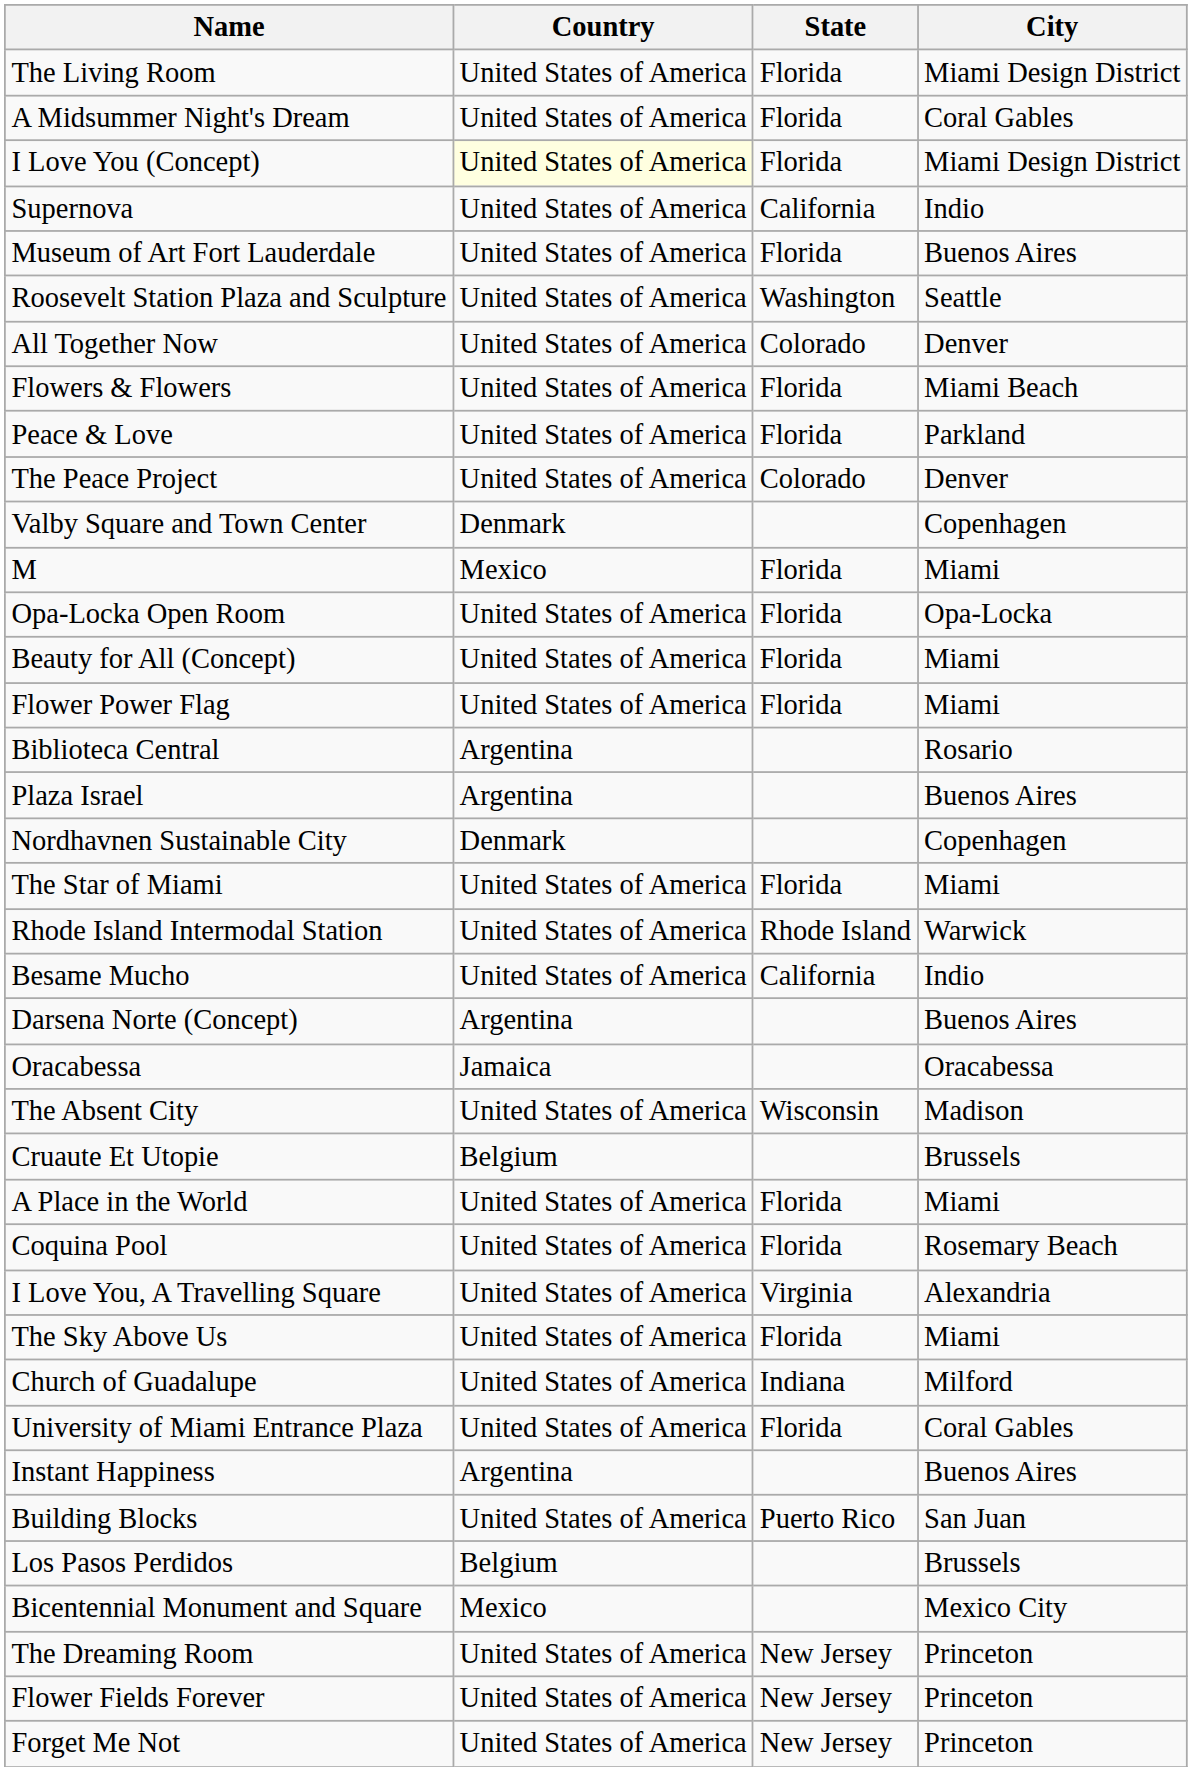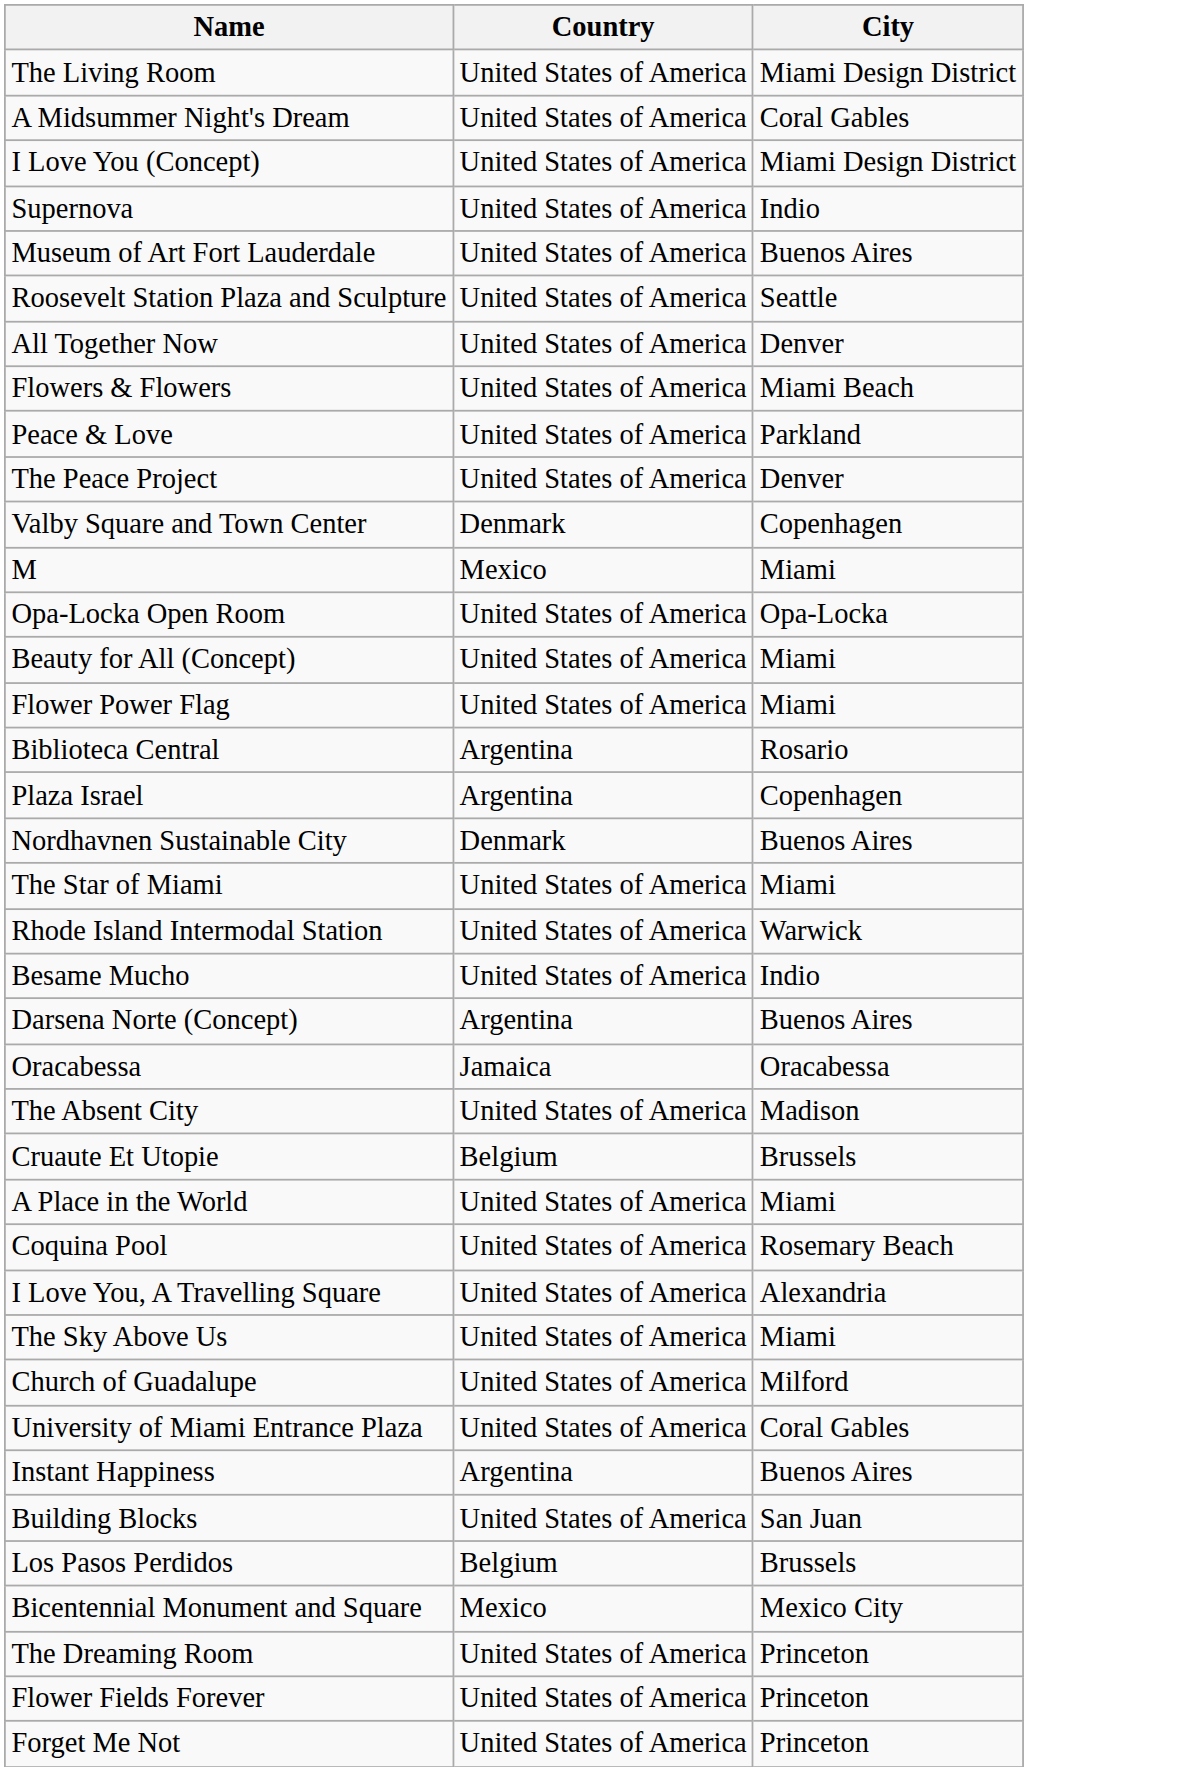 <table class="wikitable sortable">
 <tr>
 <th>Name</th>
 <th>Country</th>
-<th>State</th>
 <th>City</th>
 </tr>
 <tr>
 <td>The Living Room</td>
 <td>United States of America</td>
-<td>Florida</td>
 <td>Miami Design District</td>
 </tr>
 <tr>
 <td>A Midsummer Night's Dream</td>
 <td>United States of America</td>
-<td>Florida</td>
 <td>Coral Gables</td>
 </tr>
 <tr>
 <td>I Love You (Concept)</td>
-<td style="background: lightyellow;">United States of America</td>
-<td>Florida</td>
+<td>United States of America</td>
 <td>Miami Design District</td>
 </tr>
 <tr>
 <td>Supernova</td>
 <td>United States of America</td>
-<td>California</td>
 <td>Indio</td>
 </tr>
 <tr>
 <td>Museum of Art Fort Lauderdale</td>
 <td>United States of America</td>
-<td>Florida</td>
 <td>Buenos Aires</td>
 </tr>
 <tr>
 <td>Roosevelt Station Plaza and Sculpture</td>
 <td>United States of America</td>
-<td>Washington</td>
 <td>Seattle</td>
 </tr>
 <tr>
 <td>All Together Now</td>
 <td>United States of America</td>
-<td>Colorado</td>
 <td>Denver</td>
 </tr>
 <tr>
 <td>Flowers & Flowers</td>
 <td>United States of America</td>
-<td>Florida</td>
 <td>Miami Beach</td>
 </tr>
 <tr>
 <td>Peace & Love</td>
 <td>United States of America</td>
-<td>Florida</td>
 <td>Parkland</td>
 </tr>
 <tr>
 <td>The Peace Project</td>
 <td>United States of America</td>
-<td>Colorado</td>
 <td>Denver</td>
 </tr>
 <tr>
 <td>Valby Square and Town Center</td>
 <td>Denmark</td>
-<td></td>
 <td>Copenhagen</td>
 </tr>
 <tr>
 <td>M</td>
 <td>Mexico</td>
-<td>Florida</td>
 <td>Miami</td>
 </tr>
 <tr>
 <td>Opa-Locka Open Room</td>
 <td>United States of America</td>
-<td>Florida</td>
 <td>Opa-Locka</td>
 </tr>
 <tr>
 <td>Beauty for All (Concept)</td>
 <td>United States of America</td>
-<td>Florida</td>
 <td>Miami</td>
 </tr>
 <tr>
 <td>Flower Power Flag</td>
 <td>United States of America</td>
-<td>Florida</td>
 <td>Miami</td>
 </tr>
 <tr>
 <td>Biblioteca Central</td>
 <td>Argentina</td>
-<td></td>
 <td>Rosario</td>
 </tr>
 <tr>
 <td>Plaza Israel</td>
 <td>Argentina</td>
-<td></td>
-<td>Buenos Aires</td>
+<td>Copenhagen</td>
 </tr>
 <tr>
 <td>Nordhavnen Sustainable City</td>
 <td>Denmark</td>
-<td></td>
-<td>Copenhagen</td>
+<td>Buenos Aires</td>
 </tr>
 <tr>
 <td>The Star of Miami</td>
 <td>United States of America</td>
-<td>Florida</td>
 <td>Miami</td>
 </tr>
 <tr>
 <td>Rhode Island Intermodal Station</td>
 <td>United States of America</td>
-<td>Rhode Island</td>
 <td>Warwick</td>
 </tr>
 <tr>
 <td>Besame Mucho</td>
 <td>United States of America</td>
-<td>California</td>
 <td>Indio</td>
 </tr>
 <tr>
 <td>Darsena Norte (Concept)</td>
 <td>Argentina</td>
-<td></td>
 <td>Buenos Aires</td>
 </tr>
 <tr>
 <td>Oracabessa</td>
 <td>Jamaica</td>
-<td></td>
 <td>Oracabessa</td>
 </tr>
 <tr>
 <td>The Absent City</td>
 <td>United States of America</td>
-<td>Wisconsin</td>
 <td>Madison</td>
 </tr>
 <tr>
 <td>Cruaute Et Utopie</td>
 <td>Belgium</td>
-<td></td>
 <td>Brussels</td>
 </tr>
 <tr>
 <td>A Place in the World</td>
 <td>United States of America</td>
-<td>Florida</td>
 <td>Miami</td>
 </tr>
 <tr>
 <td>Coquina Pool</td>
 <td>United States of America</td>
-<td>Florida</td>
 <td>Rosemary Beach</td>
 </tr>
 <tr>
 <td>I Love You, A Travelling Square</td>
 <td>United States of America</td>
-<td>Virginia</td>
 <td>Alexandria</td>
 </tr>
 <tr>
 <td>The Sky Above Us</td>
 <td>United States of America</td>
-<td>Florida</td>
 <td>Miami</td>
 </tr>
 <tr>
 <td>Church of Guadalupe</td>
 <td>United States of America</td>
-<td>Indiana</td>
 <td>Milford</td>
 </tr>
 <tr>
 <td>University of Miami Entrance Plaza</td>
 <td>United States of America</td>
-<td>Florida</td>
 <td>Coral Gables</td>
 </tr>
 <tr>
 <td>Instant Happiness</td>
 <td>Argentina</td>
-<td></td>
 <td>Buenos Aires</td>
 </tr>
 <tr>
 <td>Building Blocks</td>
 <td>United States of America</td>
-<td>Puerto Rico</td>
 <td>San Juan</td>
 </tr>
 <tr>
 <td>Los Pasos Perdidos</td>
 <td>Belgium</td>
-<td></td>
 <td>Brussels</td>
 </tr>
 <tr>
 <td>Bicentennial Monument and Square</td>
 <td>Mexico</td>
-<td></td>
 <td>Mexico City</td>
 </tr>
 <tr>
 <td>The Dreaming Room</td>
 <td>United States of America</td>
-<td>New Jersey</td>
 <td>Princeton</td>
 </tr>
 <tr>
 <td>Flower Fields Forever</td>
 <td>United States of America</td>
-<td>New Jersey</td>
 <td>Princeton</td>
 </tr>
 <tr>
 <td>Forget Me Not</td>
 <td>United States of America</td>
-<td>New Jersey</td>
 <td>Princeton</td>
 </tr>
 </table>
